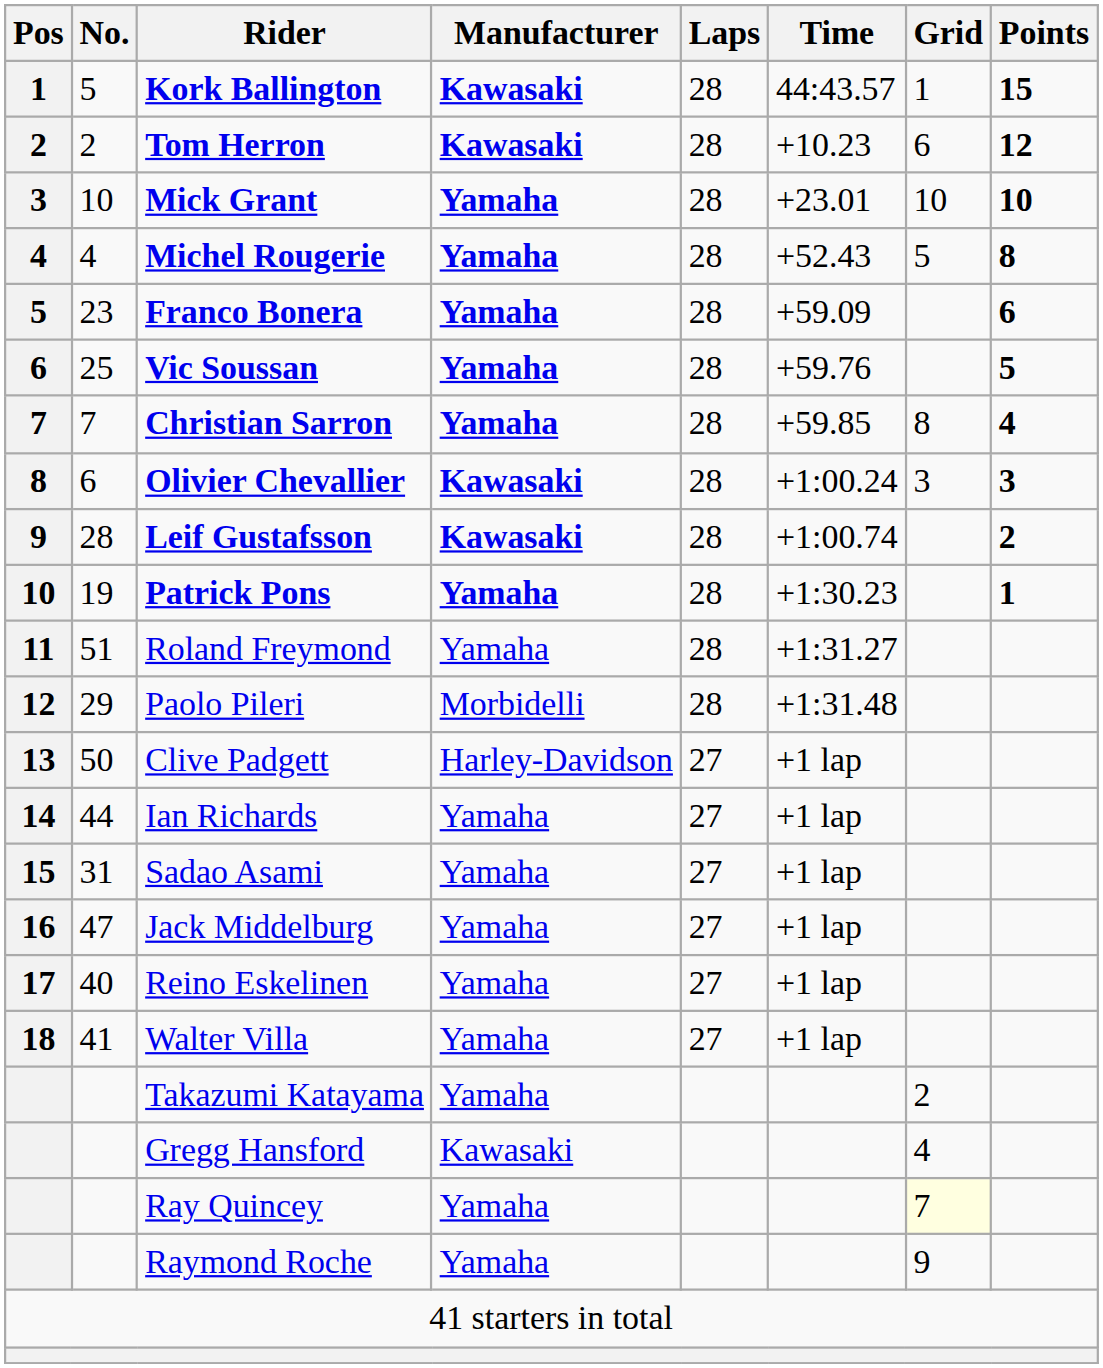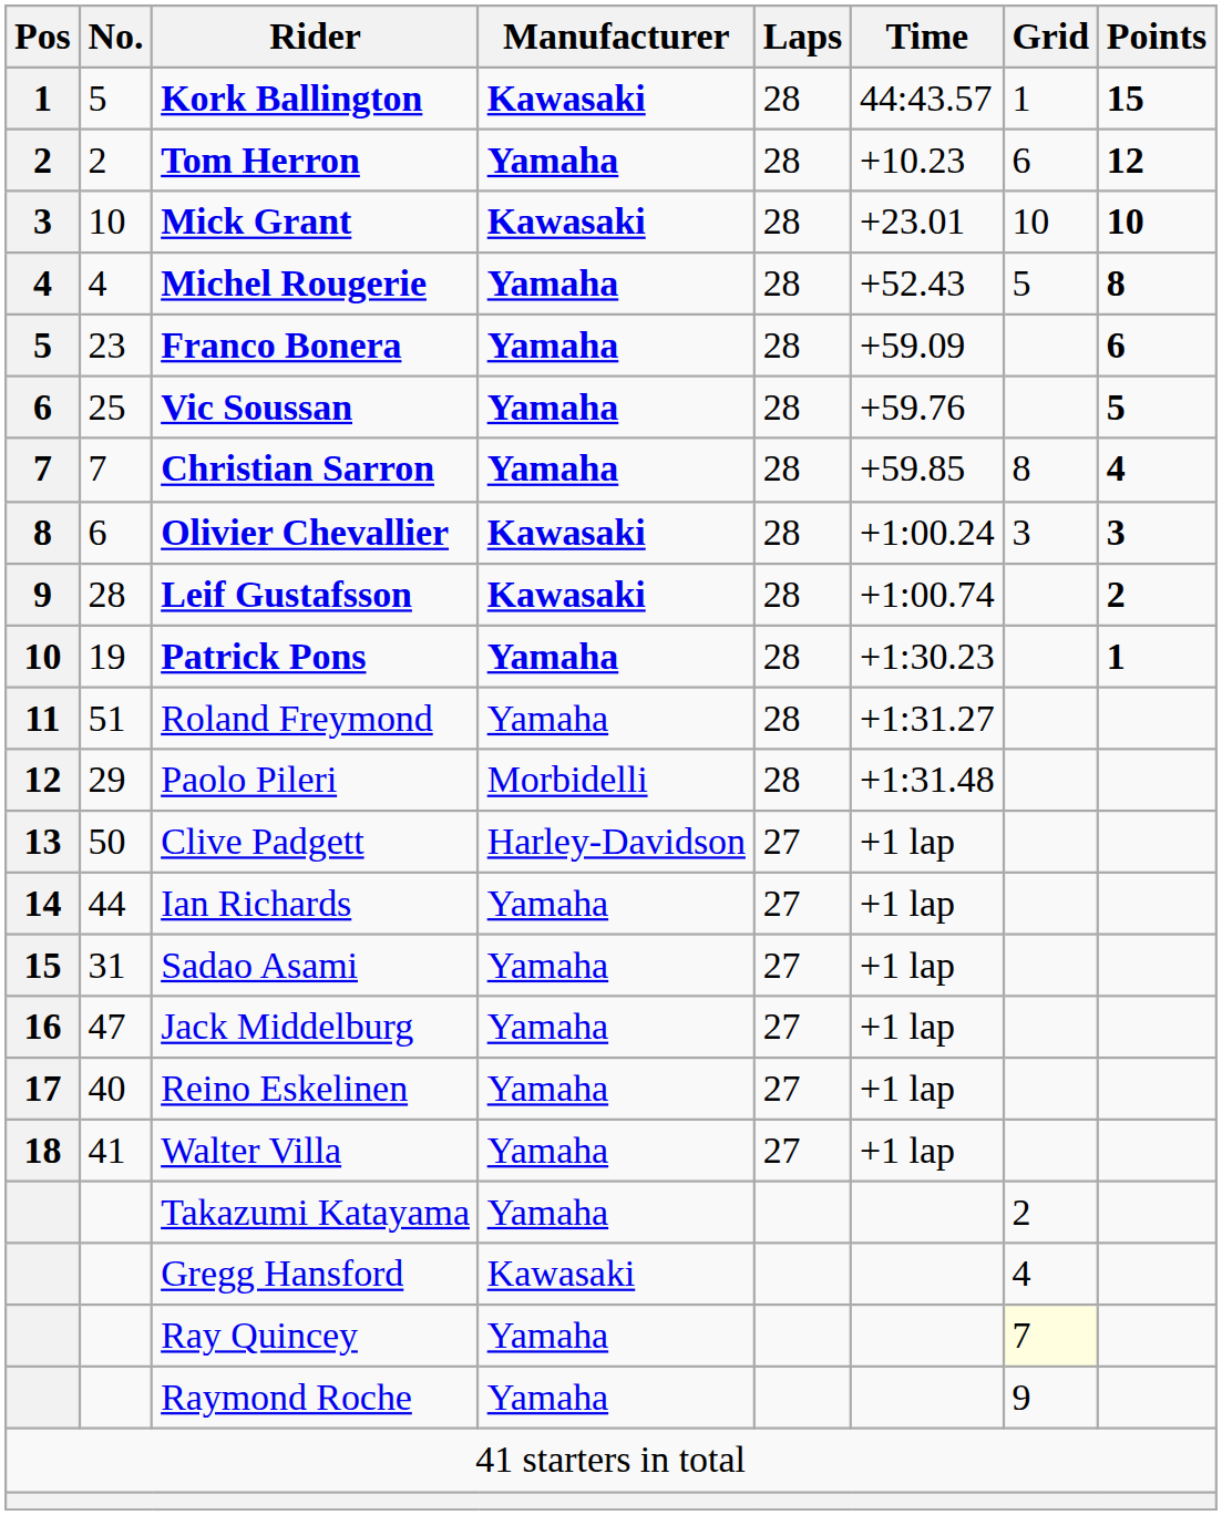 <table class="wikitable" style="font-size: 95%;">
 <tr>
 <th>Pos</th>
 <th>No.</th>
 <th>Rider</th>
 <th>Manufacturer</th>
 <th>Laps</th>
 <th>Time</th>
 <th>Grid</th>
 <th>Points</th>
 </tr>
 <tr>
 <th>1</th>
 <td>5</td>
 <td> <strong><a href='#'>Kork Ballington</a></strong></td>
 <td><strong><a href='#'>Kawasaki</a></strong></td>
 <td>28</td>
 <td>44:43.57</td>
 <td>1</td>
 <td><strong>15</strong></td>
 </tr>
 <tr>
 <th>2</th>
 <td>2</td>
 <td> <strong><a href='#'>Tom Herron</a></strong></td>
-<td><strong><a href='#'>Kawasaki</a></strong></td>
+<td><strong><a href='#'>Yamaha</a></strong></td>
 <td>28</td>
 <td>+10.23</td>
 <td>6</td>
 <td><strong>12</strong></td>
 </tr>
 <tr>
 <th>3</th>
 <td>10</td>
 <td> <strong><a href='#'>Mick Grant</a></strong></td>
-<td><strong><a href='#'>Yamaha</a></strong></td>
+<td><strong><a href='#'>Kawasaki</a></strong></td>
 <td>28</td>
 <td>+23.01</td>
 <td>10</td>
 <td><strong>10</strong></td>
 </tr>
 <tr>
 <th>4</th>
 <td>4</td>
 <td> <strong><a href='#'>Michel Rougerie</a></strong></td>
 <td><strong><a href='#'>Yamaha</a></strong></td>
 <td>28</td>
 <td>+52.43</td>
 <td>5</td>
 <td><strong>8</strong></td>
 </tr>
 <tr>
 <th>5</th>
 <td>23</td>
 <td> <strong><a href='#'>Franco Bonera</a></strong></td>
 <td><strong><a href='#'>Yamaha</a></strong></td>
 <td>28</td>
 <td>+59.09</td>
 <td></td>
 <td><strong>6</strong></td>
 </tr>
 <tr>
 <th>6</th>
 <td>25</td>
 <td> <strong><a href='#'>Vic Soussan</a></strong></td>
 <td><strong><a href='#'>Yamaha</a></strong></td>
 <td>28</td>
 <td>+59.76</td>
 <td></td>
 <td><strong>5</strong></td>
 </tr>
 <tr>
 <th>7</th>
 <td>7</td>
 <td> <strong><a href='#'>Christian Sarron</a></strong></td>
 <td><strong><a href='#'>Yamaha</a></strong></td>
 <td>28</td>
 <td>+59.85</td>
 <td>8</td>
 <td><strong>4</strong></td>
 </tr>
 <tr>
 <th>8</th>
 <td>6</td>
 <td> <strong><a href='#'>Olivier Chevallier</a></strong></td>
 <td><strong><a href='#'>Kawasaki</a></strong></td>
 <td>28</td>
 <td>+1:00.24</td>
 <td>3</td>
 <td><strong>3</strong></td>
 </tr>
 <tr>
 <th>9</th>
 <td>28</td>
 <td> <strong><a href='#'>Leif Gustafsson</a></strong></td>
 <td><strong><a href='#'>Kawasaki</a></strong></td>
 <td>28</td>
 <td>+1:00.74</td>
 <td></td>
 <td><strong>2</strong></td>
 </tr>
 <tr>
 <th>10</th>
 <td>19</td>
 <td> <strong><a href='#'>Patrick Pons</a></strong></td>
 <td><strong><a href='#'>Yamaha</a></strong></td>
 <td>28</td>
 <td>+1:30.23</td>
 <td></td>
 <td><strong>1</strong></td>
 </tr>
 <tr>
 <th>11</th>
 <td>51</td>
 <td> <a href='#'>Roland Freymond</a></td>
 <td><a href='#'>Yamaha</a></td>
 <td>28</td>
 <td>+1:31.27</td>
 <td></td>
 <td></td>
 </tr>
 <tr>
 <th>12</th>
 <td>29</td>
 <td> <a href='#'>Paolo Pileri</a></td>
 <td><a href='#'>Morbidelli</a></td>
 <td>28</td>
 <td>+1:31.48</td>
 <td></td>
 <td></td>
 </tr>
 <tr>
 <th>13</th>
 <td>50</td>
 <td> <a href='#'>Clive Padgett</a></td>
 <td><a href='#'>Harley-Davidson</a></td>
 <td>27</td>
 <td>+1 lap</td>
 <td></td>
 <td></td>
 </tr>
 <tr>
 <th>14</th>
 <td>44</td>
 <td> <a href='#'>Ian Richards</a></td>
 <td><a href='#'>Yamaha</a></td>
 <td>27</td>
 <td>+1 lap</td>
 <td></td>
 <td></td>
 </tr>
 <tr>
 <th>15</th>
 <td>31</td>
 <td> <a href='#'>Sadao Asami</a></td>
 <td><a href='#'>Yamaha</a></td>
 <td>27</td>
 <td>+1 lap</td>
 <td></td>
 <td></td>
 </tr>
 <tr>
 <th>16</th>
 <td>47</td>
 <td> <a href='#'>Jack Middelburg</a></td>
 <td><a href='#'>Yamaha</a></td>
 <td>27</td>
 <td>+1 lap</td>
 <td></td>
 <td></td>
 </tr>
 <tr>
 <th>17</th>
 <td>40</td>
 <td> <a href='#'>Reino Eskelinen</a></td>
 <td><a href='#'>Yamaha</a></td>
 <td>27</td>
 <td>+1 lap</td>
 <td></td>
 <td></td>
 </tr>
 <tr>
 <th>18</th>
 <td>41</td>
 <td> <a href='#'>Walter Villa</a></td>
 <td><a href='#'>Yamaha</a></td>
 <td>27</td>
 <td>+1 lap</td>
 <td></td>
 <td></td>
 </tr>
 <tr>
 <th></th>
 <td></td>
 <td> <a href='#'>Takazumi Katayama</a></td>
 <td><a href='#'>Yamaha</a></td>
 <td></td>
 <td></td>
 <td>2</td>
 <td></td>
 </tr>
 <tr>
 <th></th>
 <td></td>
 <td> <a href='#'>Gregg Hansford</a></td>
 <td><a href='#'>Kawasaki</a></td>
 <td></td>
 <td></td>
 <td>4</td>
 <td></td>
 </tr>
 <tr>
 <th></th>
 <td></td>
 <td> <a href='#'>Ray Quincey</a></td>
 <td><a href='#'>Yamaha</a></td>
 <td></td>
 <td></td>
 <td style="background: lightyellow;">7</td>
 <td></td>
 </tr>
 <tr>
 <th></th>
 <td></td>
 <td> <a href='#'>Raymond Roche</a></td>
 <td><a href='#'>Yamaha</a></td>
 <td></td>
 <td></td>
 <td>9</td>
 <td></td>
 </tr>
 <tr>
 <td colspan=8 align=center>41 starters in total</td>
 </tr>
 <tr>
 <th colspan=8></th>
 </tr>
 </table>
